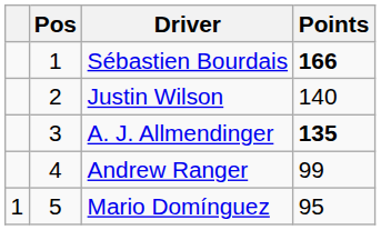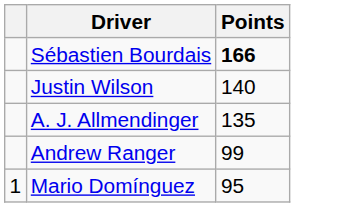 <table class="wikitable" style="font-size: 95%;">
 <tr>
 <th></th>
-<th>Pos</th>
 <th>Driver</th>
 <th>Points</th>
 </tr>
 <tr>
 <td align="left"></td>
-<td align="center">1</td>
 <td> <a href='#'>Sébastien Bourdais</a></td>
 <td align="left"><strong>166</strong></td>
 </tr>
 <tr>
 <td align="left"></td>
-<td align="center">2</td>
 <td> <a href='#'>Justin Wilson</a></td>
 <td align="left">140</td>
 </tr>
 <tr>
 <td align="left"></td>
-<td align="center">3</td>
 <td> <a href='#'>A. J. Allmendinger</a></td>
-<td align="left"><strong>135</strong></td>
+<td align="left">135</td>
 </tr>
 <tr>
 <td align="left"></td>
-<td align="center">4</td>
 <td> <a href='#'>Andrew Ranger</a></td>
 <td align="left">99</td>
 </tr>
 <tr>
 <td align="left"> 1</td>
-<td align="center">5</td>
 <td> <a href='#'>Mario Domínguez</a></td>
 <td align="left">95</td>
 </tr>
 </table>
